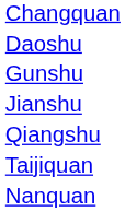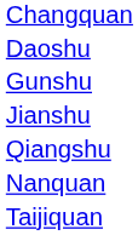 <table>
 <tr>
 <td><a href='#'>Changquan</a></td>
 <td></td>
 <td></td>
 <td></td>
 </tr>
 <tr>
 <td><a href='#'>Daoshu</a></td>
 <td></td>
 <td></td>
 <td></td>
 </tr>
 <tr>
 <td rowspan=2><a href='#'>Gunshu</a></td>
 <td rowspan=2></td>
 <td rowspan=2></td>
 <td></td>
 </tr>
 <tr>
 <td></td>
 </tr>
 <tr>
 <td><a href='#'>Jianshu</a></td>
 <td></td>
 <td></td>
 <td></td>
 </tr>
 <tr>
 <td><a href='#'>Qiangshu</a></td>
 <td></td>
 <td></td>
 <td></td>
 </tr>
 <tr>
+<td><a href='#'>Nanquan</a></td>
+<td></td>
+<td></td>
+<td></td>
+</tr>
+<tr>
 <td><a href='#'>Taijiquan</a></td>
 <td></td>
 <td></td>
 <td></td>
 </tr>
-<tr>
-<td><a href='#'>Nanquan</a></td>
-<td></td>
-<td></td>
-<td></td>
-</tr>
 </table>
